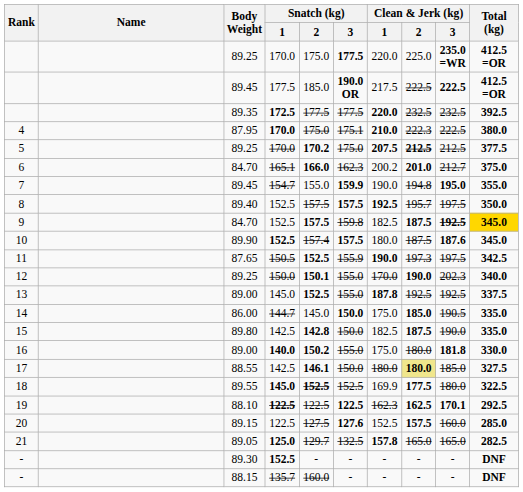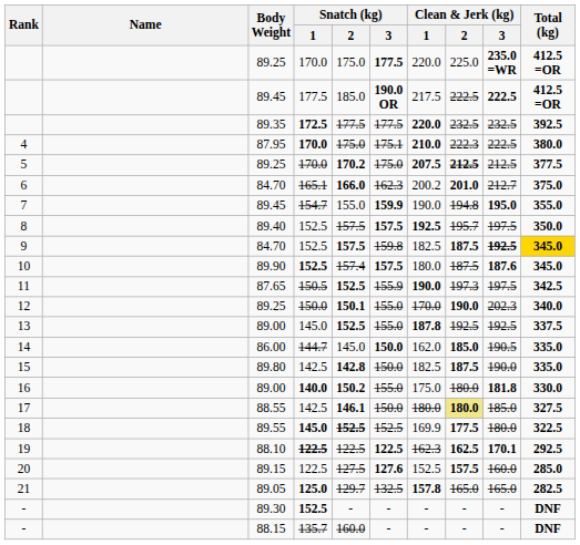 <table class="wikitable" style=" text-align:center;">
 <tr>
 <th rowspan=2 width=40>Rank</th>
 <th rowspan=2 width=250>Name</th>
 <th rowspan=2 width=50>Body Weight</th>
 <th colspan=3>Snatch (kg)</th>
 <th colspan=3>Clean & Jerk (kg)</th>
 <th rowspan=2 width=60>Total (kg)</th>
 </tr>
 <tr>
 <th width=40>1</th>
 <th width=40>2</th>
 <th width=40>3</th>
 <th width=40>1</th>
 <th width=40>2</th>
 <th width=40>3</th>
 </tr>
 <tr>
 <td></td>
 <td align=left></td>
 <td>89.25</td>
 <td>170.0</td>
 <td>175.0</td>
 <td><strong>177.5</strong></td>
 <td>220.0</td>
 <td>225.0</td>
 <td><strong>235.0 =WR</strong></td>
 <td><strong>412.5 =OR </strong></td>
 </tr>
 <tr>
 <td></td>
 <td align=left></td>
 <td>89.45</td>
 <td>177.5</td>
 <td>185.0</td>
 <td><strong>190.0 OR</strong></td>
 <td>217.5</td>
 <td><s>222.5</s></td>
 <td><strong>222.5</strong></td>
 <td><strong>412.5 =OR </strong></td>
 </tr>
 <tr>
 <td></td>
 <td align=left></td>
 <td>89.35</td>
 <td><strong>172.5</strong></td>
 <td><s>177.5</s></td>
 <td><s>177.5</s></td>
 <td><strong>220.0</strong></td>
 <td><s>232.5</s></td>
 <td><s>232.5</s></td>
 <td><strong>392.5 </strong></td>
 </tr>
 <tr>
 <td>4</td>
 <td align=left></td>
 <td>87.95</td>
 <td><strong>170.0</strong></td>
 <td><s>175.0</s></td>
 <td><s>175.1</s></td>
 <td><strong>210.0</strong></td>
 <td><s>222.3</s></td>
 <td><s>222.5</s></td>
 <td><strong>380.0 </strong></td>
 </tr>
 <tr>
 <td>5</td>
 <td align=left></td>
 <td>89.25</td>
 <td><s>170.0</s></td>
 <td><strong>170.2</strong></td>
 <td><s>175.0</s></td>
 <td><strong>207.5</strong></td>
 <td><strong><s>212.5</s></strong></td>
 <td><s>212.5</s></td>
 <td><strong>377.5 </strong></td>
 </tr>
 <tr>
 <td>6</td>
 <td align=left></td>
 <td>84.70</td>
 <td><s>165.1</s></td>
 <td><strong>166.0</strong></td>
 <td><s>162.3</s></td>
 <td>200.2</td>
 <td><strong>201.0</strong></td>
 <td><s>212.7</s></td>
 <td><strong>375.0 </strong></td>
 </tr>
 <tr>
 <td>7</td>
 <td align=left></td>
 <td>89.45</td>
 <td><s>154.7</s></td>
 <td>155.0</td>
 <td><strong>159.9</strong></td>
 <td>190.0</td>
 <td><s>194.8</s></td>
 <td><strong>195.0</strong></td>
 <td><strong>355.0 </strong></td>
 </tr>
 <tr>
 <td>8</td>
 <td align=left></td>
 <td>89.40</td>
 <td>152.5</td>
 <td><s>157.5</s></td>
 <td><strong>157.5</strong></td>
 <td><strong>192.5</strong></td>
 <td><s>195.7</s></td>
 <td><s>197.5</s></td>
 <td><strong>350.0 </strong></td>
 </tr>
 <tr>
 <td>9</td>
 <td align=left></td>
 <td>84.70</td>
 <td>152.5</td>
 <td><strong>157.5</strong></td>
 <td><s>159.8</s></td>
 <td>182.5</td>
 <td><strong>187.5</strong></td>
 <td><strong><s>192.5</s></strong></td>
 <td style="background: gold;"><strong>345.0 </strong></td>
 </tr>
 <tr>
 <td>10</td>
 <td align=left></td>
 <td>89.90</td>
 <td><strong>152.5</strong></td>
 <td><s>157.4</s></td>
 <td><strong>157.5</strong></td>
 <td>180.0</td>
 <td><s>187.5</s></td>
 <td><strong>187.6</strong></td>
 <td><strong>345.0 </strong></td>
 </tr>
 <tr>
 <td>11</td>
 <td align=left></td>
 <td>87.65</td>
 <td><s>150.5</s></td>
 <td><strong>152.5</strong></td>
 <td><s>155.9</s></td>
 <td><strong>190.0</strong></td>
 <td><s>197.3</s></td>
 <td><s>197.5</s></td>
 <td><strong>342.5 </strong></td>
 </tr>
 <tr>
 <td>12</td>
 <td align=left></td>
 <td>89.25</td>
 <td><s>150.0</s></td>
 <td><strong>150.1</strong></td>
 <td><s>155.0</s></td>
 <td><s>170.0</s></td>
 <td><strong>190.0</strong></td>
 <td><s>202.3</s></td>
 <td><strong>340.0 </strong></td>
 </tr>
 <tr>
 <td>13</td>
 <td align=left></td>
 <td>89.00</td>
 <td>145.0</td>
 <td><strong>152.5</strong></td>
 <td><s>155.0</s></td>
 <td><strong>187.8</strong></td>
 <td><s>192.5</s></td>
 <td><s>192.5</s></td>
 <td><strong>337.5 </strong></td>
 </tr>
 <tr>
 <td>14</td>
 <td align=left></td>
 <td>86.00</td>
 <td><s>144.7</s></td>
 <td>145.0</td>
 <td><strong>150.0</strong></td>
-<td>175.0</td>
+<td>162.0</td>
 <td><strong>185.0</strong></td>
 <td><s>190.5</s></td>
 <td><strong>335.0 </strong></td>
 </tr>
 <tr>
 <td>15</td>
 <td align=left></td>
 <td>89.80</td>
 <td>142.5</td>
 <td><strong>142.8</strong></td>
 <td><s>150.0</s></td>
 <td>182.5</td>
 <td><strong>187.5</strong></td>
 <td><s>190.0</s></td>
 <td><strong>335.0 </strong></td>
 </tr>
 <tr>
 <td>16</td>
 <td align=left></td>
 <td>89.00</td>
 <td><strong>140.0</strong></td>
 <td><strong>150.2</strong></td>
 <td><s>155.0</s></td>
 <td>175.0</td>
 <td><s>180.0</s></td>
 <td><strong>181.8</strong></td>
 <td><strong>330.0 </strong></td>
 </tr>
 <tr>
 <td>17</td>
 <td align=left></td>
 <td>88.55</td>
 <td>142.5</td>
 <td><strong>146.1</strong></td>
 <td><s>150.0</s></td>
 <td><s>180.0</s></td>
 <td style="background: khaki;"><strong>180.0</strong></td>
 <td><s>185.0</s></td>
 <td><strong>327.5 </strong></td>
 </tr>
 <tr>
 <td>18</td>
 <td align=left></td>
 <td>89.55</td>
 <td><strong>145.0</strong></td>
 <td><strong><s>152.5</s></strong></td>
 <td><s>152.5</s></td>
 <td>169.9</td>
 <td><strong>177.5</strong></td>
 <td><s>180.0</s></td>
 <td><strong>322.5 </strong></td>
 </tr>
 <tr>
 <td>19</td>
 <td align=left></td>
 <td>88.10</td>
 <td><strong><s>122.5</s></strong></td>
 <td><s>122.5</s></td>
 <td><strong>122.5</strong></td>
 <td><s>162.3</s></td>
 <td><strong>162.5</strong></td>
 <td><strong>170.1</strong></td>
 <td><strong>292.5 </strong></td>
 </tr>
 <tr>
 <td>20</td>
 <td align=left></td>
 <td>89.15</td>
 <td>122.5</td>
 <td><s>127.5</s></td>
 <td><strong>127.6</strong></td>
 <td>152.5</td>
 <td><strong>157.5</strong></td>
 <td><s>160.0</s></td>
 <td><strong>285.0 </strong></td>
 </tr>
 <tr>
 <td>21</td>
 <td align=left></td>
 <td>89.05</td>
 <td><strong>125.0</strong></td>
 <td><s>129.7</s></td>
 <td><s>132.5</s></td>
 <td><strong>157.8</strong></td>
 <td><s>165.0</s></td>
 <td><s>165.0</s></td>
 <td><strong>282.5 </strong></td>
 </tr>
 <tr>
 <td>-</td>
 <td align=left></td>
 <td>89.30</td>
 <td><strong>152.5</strong></td>
 <td>-</td>
 <td>-</td>
 <td>-</td>
 <td>-</td>
 <td>-</td>
 <td><strong>DNF </strong></td>
 </tr>
 <tr>
 <td>-</td>
 <td align=left></td>
 <td>88.15</td>
 <td><s>135.7</s></td>
 <td><s>160.0</s></td>
 <td>-</td>
 <td>-</td>
 <td>-</td>
 <td>-</td>
 <td><strong>DNF </strong></td>
 </tr>
 </table>
